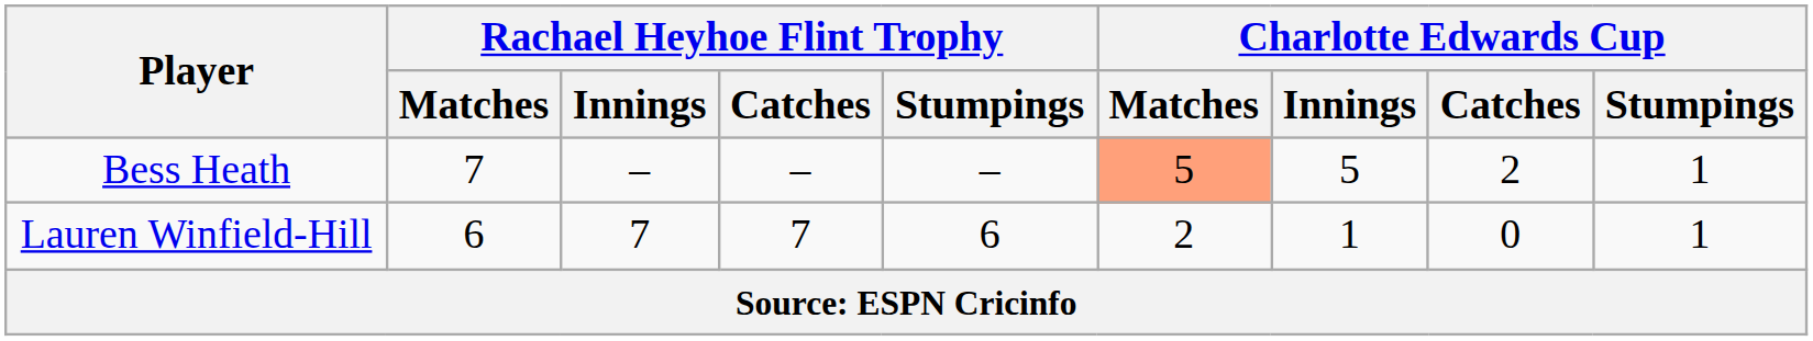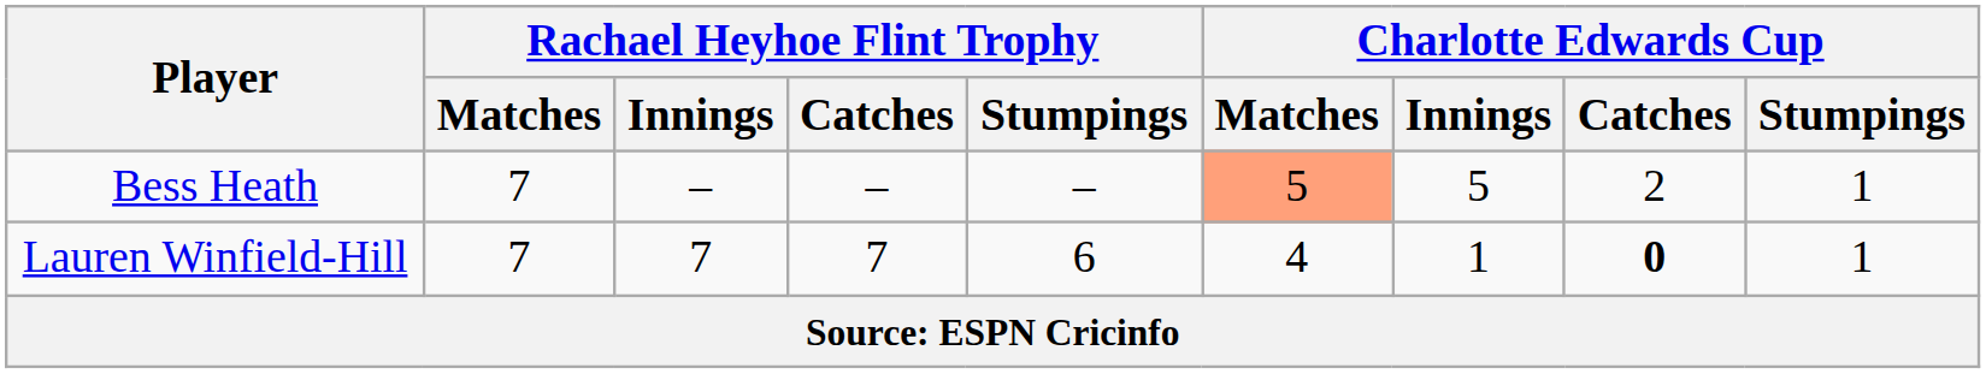 <table class="wikitable" style="text-align:center; width:55%;">
 <tr>
 <th rowspan=2>Player</th>
 <th colspan=4><a href='#'>Rachael Heyhoe Flint Trophy</a></th>
 <th colspan=4><a href='#'>Charlotte Edwards Cup</a></th>
 </tr>
 <tr>
 <th>Matches</th>
 <th>Innings</th>
 <th>Catches</th>
 <th>Stumpings</th>
 <th>Matches</th>
 <th>Innings</th>
 <th>Catches</th>
 <th>Stumpings</th>
 </tr>
 <tr>
 <td><a href='#'>Bess Heath</a></td>
 <td>7</td>
 <td>–</td>
 <td>–</td>
 <td>–</td>
 <td style="background: lightsalmon;">5</td>
 <td>5</td>
 <td>2</td>
 <td>1</td>
 </tr>
 <tr>
 <td><a href='#'>Lauren Winfield-Hill</a></td>
-<td>6</td>
+<td>7</td>
 <td>7</td>
 <td>7</td>
 <td>6</td>
-<td>2</td>
+<td>4</td>
 <td>1</td>
-<td>0</td>
+<td><strong>0</strong></td>
 <td>1</td>
 </tr>
 <tr>
 <th colspan="9"><small>Source: ESPN Cricinfo</small></th>
 </tr>
 </table>
